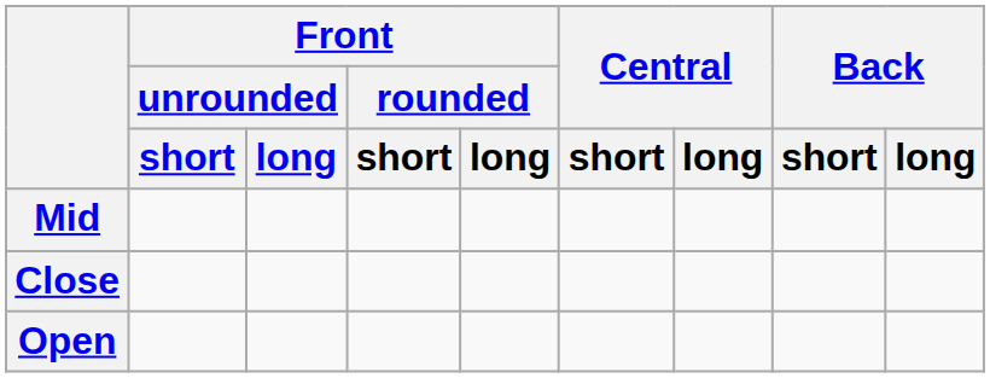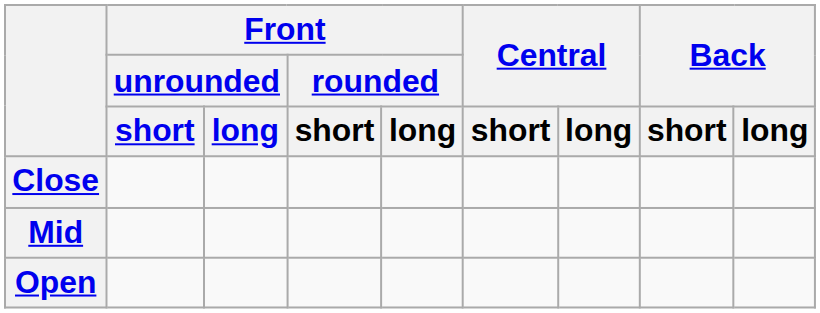 <table class="wikitable" style="margin:auto:" style=text-align:center>
 <tr>
 <th rowspan=3></th>
 <th colspan=4><a href='#'>Front</a></th>
 <th rowspan=2 colspan=2><a href='#'>Central</a></th>
 <th rowspan=2 colspan=2><a href='#'>Back</a></th>
 </tr>
 <tr class=small>
 <th colspan=2><a href='#'>unrounded</a></th>
 <th colspan=2><a href='#'>rounded</a></th>
 </tr>
 <tr class=small>
 <th><a href='#'>short</a></th>
 <th><a href='#'>long</a></th>
 <th>short</th>
 <th>long</th>
 <th>short</th>
 <th>long</th>
 <th>short</th>
 <th>long</th>
 </tr>
 <tr>
-<th><a href='#'>Mid</a></th>
+<th><a href='#'>Close</a></th>
 <td></td>
 <td></td>
 <td></td>
 <td></td>
 <td></td>
 <td></td>
 <td></td>
 <td></td>
 </tr>
 <tr>
-<th><a href='#'>Close</a></th>
+<th><a href='#'>Mid</a></th>
 <td></td>
 <td></td>
 <td></td>
 <td></td>
 <td></td>
 <td></td>
 <td></td>
 <td></td>
 </tr>
 <tr>
 <th><a href='#'>Open</a></th>
 <td></td>
 <td></td>
 <td></td>
 <td></td>
 <td></td>
 <td></td>
 <td></td>
 <td></td>
 </tr>
 </table>
